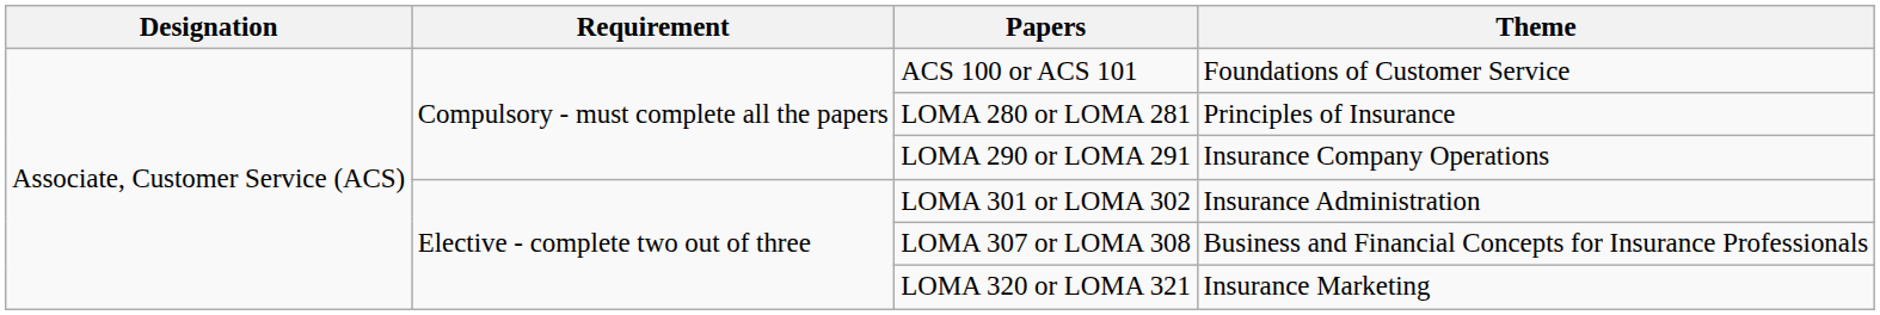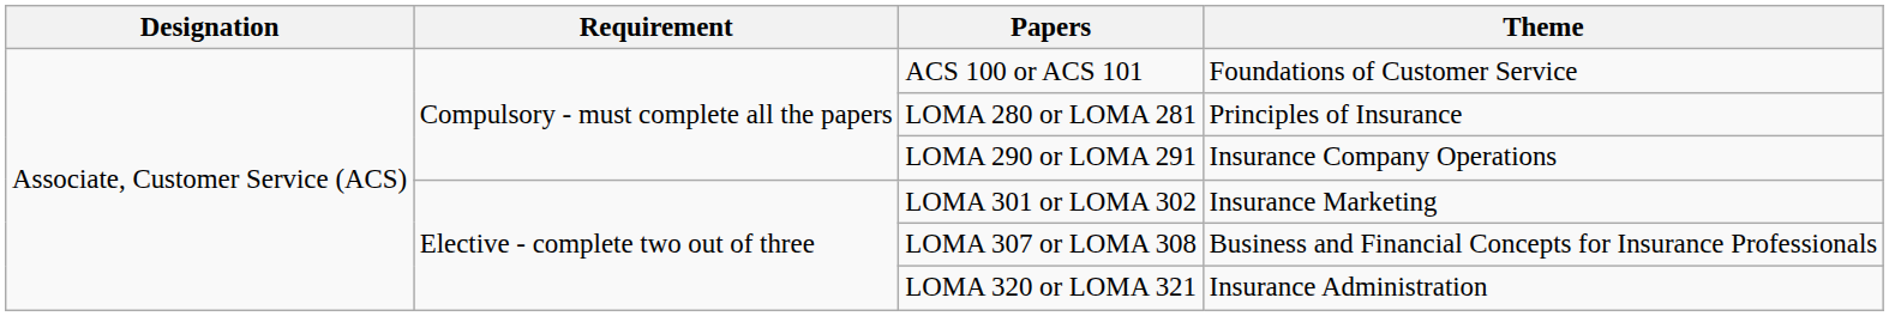 <table class="wikitable">
 <tr>
 <th>Designation</th>
 <th>Requirement</th>
 <th>Papers</th>
 <th>Theme</th>
 </tr>
 <tr>
 <td rowspan="6">Associate, Customer Service (ACS)</td>
 <td rowspan="3">Compulsory - must complete all the papers</td>
 <td>ACS 100 or ACS 101</td>
 <td>Foundations of Customer Service</td>
 </tr>
 <tr>
 <td>LOMA 280 or LOMA 281</td>
 <td>Principles of Insurance</td>
 </tr>
 <tr>
 <td>LOMA 290 or LOMA 291</td>
 <td>Insurance Company Operations</td>
 </tr>
 <tr>
 <td rowspan="3">Elective - complete two out of three</td>
 <td>LOMA 301 or LOMA 302</td>
-<td>Insurance Administration</td>
+<td>Insurance Marketing</td>
 </tr>
 <tr>
 <td>LOMA 307 or LOMA 308</td>
 <td>Business and Financial Concepts for Insurance Professionals</td>
 </tr>
 <tr>
 <td>LOMA 320 or LOMA 321</td>
-<td>Insurance Marketing</td>
+<td>Insurance Administration</td>
 </tr>
 </table>
